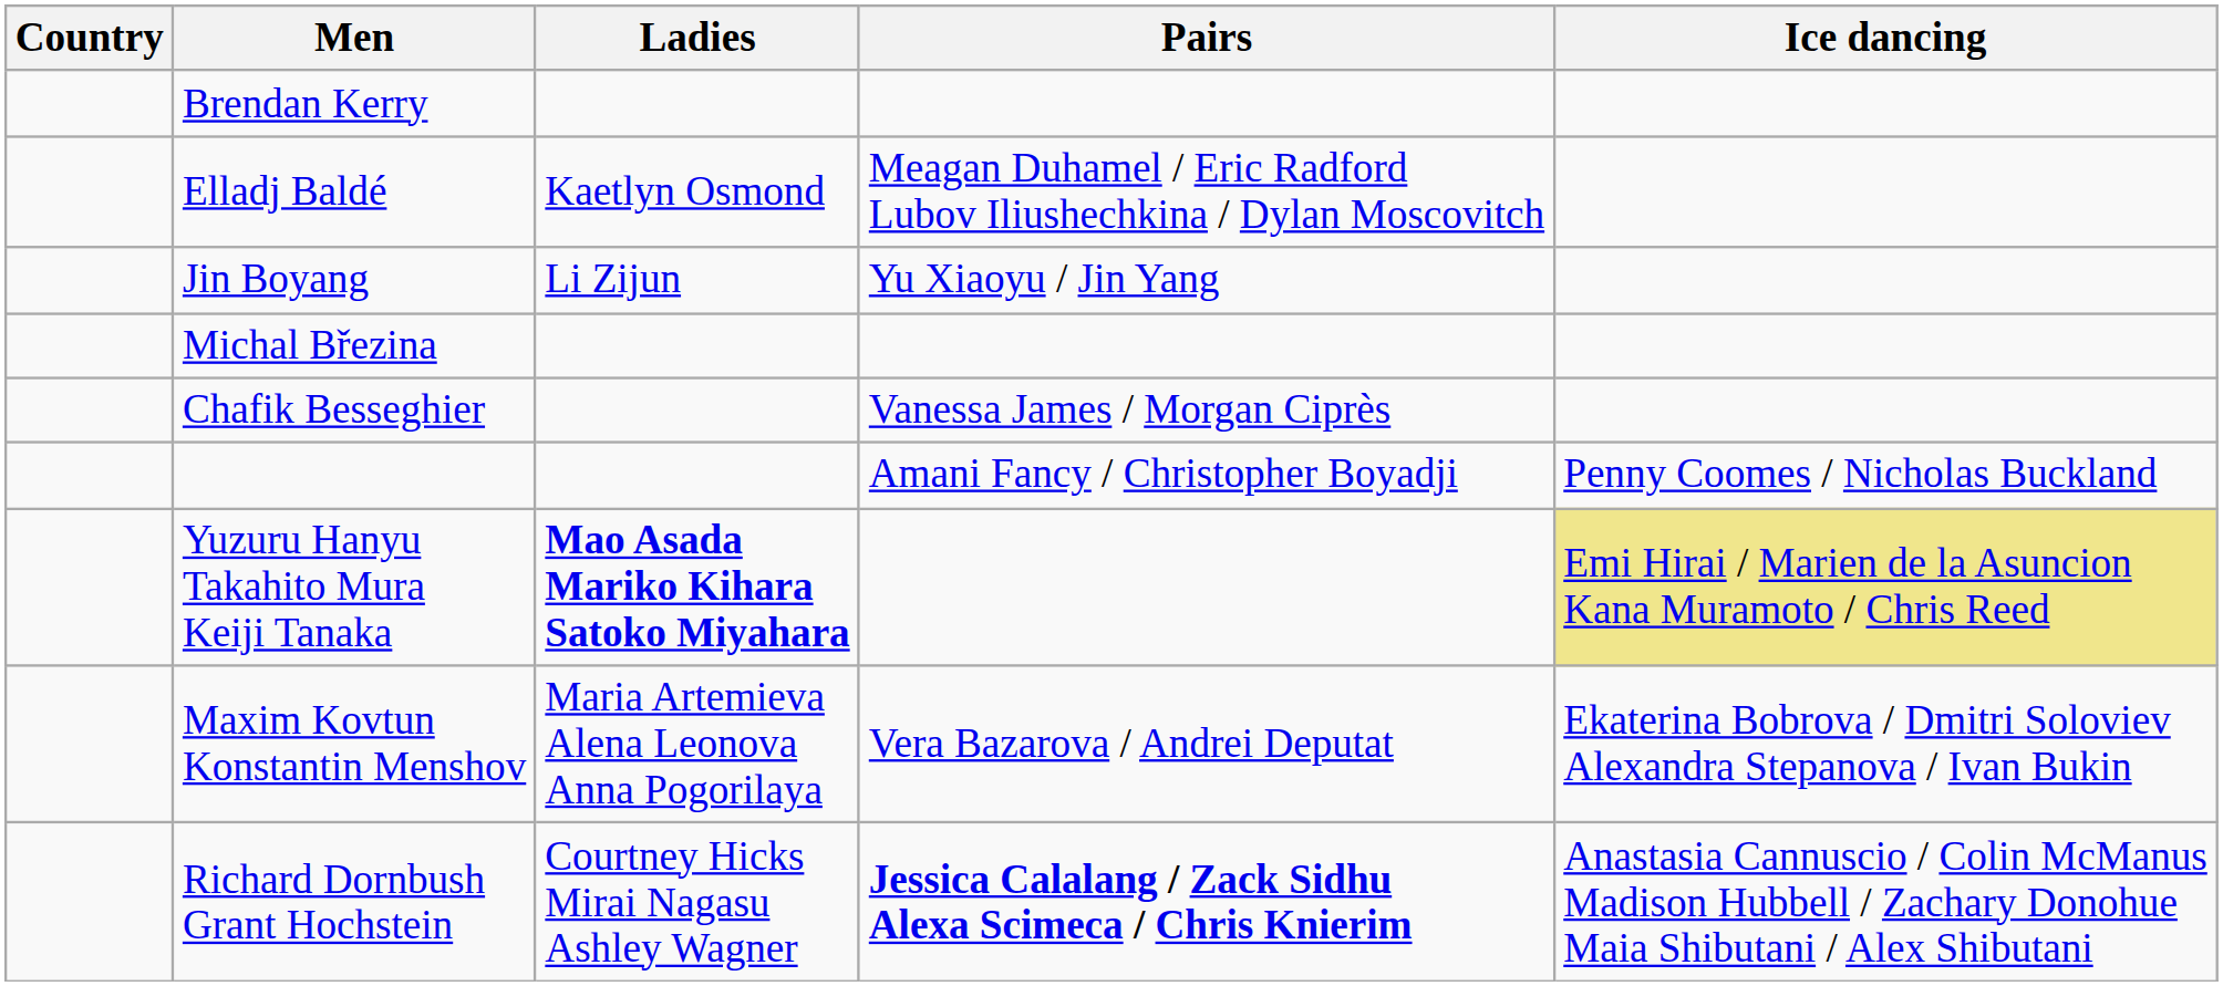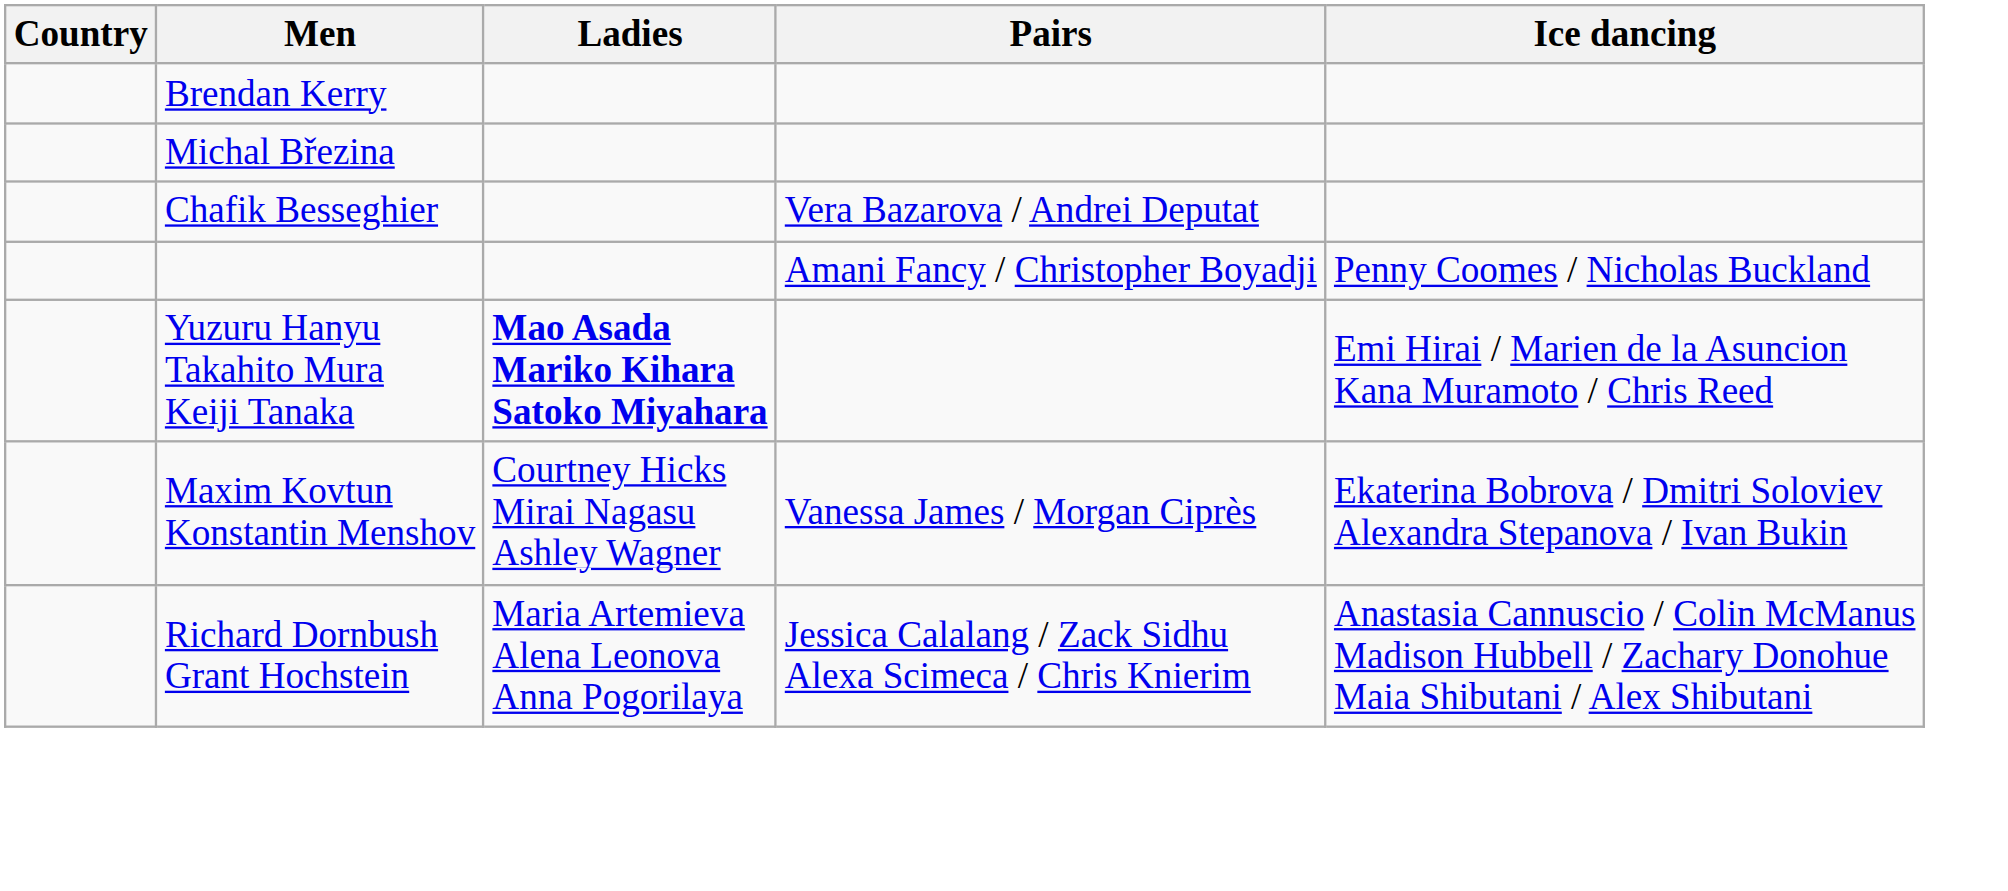 <table class="wikitable">
 <tr>
 <th>Country</th>
 <th>Men</th>
 <th>Ladies</th>
 <th>Pairs</th>
 <th>Ice dancing</th>
 </tr>
 <tr>
 <td></td>
 <td><a href='#'>Brendan Kerry</a></td>
 <td></td>
 <td></td>
 <td></td>
 </tr>
 <tr>
 <td></td>
-<td><a href='#'>Elladj Baldé</a></td>
-<td><a href='#'>Kaetlyn Osmond</a></td>
-<td><a href='#'>Meagan Duhamel</a> / <a href='#'>Eric Radford</a> <br> <a href='#'>Lubov Iliushechkina</a> / <a href='#'>Dylan Moscovitch</a></td>
-<td></td>
-</tr>
-<tr>
-<td></td>
-<td><a href='#'>Jin Boyang</a></td>
-<td><a href='#'>Li Zijun</a></td>
-<td><a href='#'>Yu Xiaoyu</a> / <a href='#'>Jin Yang</a></td>
-<td></td>
-</tr>
-<tr>
-<td></td>
 <td><a href='#'>Michal Březina</a></td>
 <td></td>
 <td></td>
 <td></td>
 </tr>
 <tr>
 <td></td>
 <td><a href='#'>Chafik Besseghier</a></td>
 <td></td>
-<td><a href='#'>Vanessa James</a> / <a href='#'>Morgan Ciprès</a></td>
+<td><a href='#'>Vera Bazarova</a> / <a href='#'>Andrei Deputat</a></td>
 <td></td>
 </tr>
 <tr>
 <td></td>
 <td></td>
 <td></td>
 <td><a href='#'>Amani Fancy</a> / <a href='#'>Christopher Boyadji</a></td>
 <td><a href='#'>Penny Coomes</a> / <a href='#'>Nicholas Buckland</a></td>
 </tr>
 <tr>
 <td></td>
 <td><a href='#'>Yuzuru Hanyu</a> <br> <a href='#'>Takahito Mura</a> <br> <a href='#'>Keiji Tanaka</a></td>
 <td><strong><a href='#'>Mao Asada</a> <br> <a href='#'>Mariko Kihara</a> <br> <a href='#'>Satoko Miyahara</a></strong></td>
 <td></td>
-<td style="background: khaki;"><a href='#'>Emi Hirai</a> / <a href='#'>Marien de la Asuncion</a> <br> <a href='#'>Kana Muramoto</a> / <a href='#'>Chris Reed</a></td>
+<td><a href='#'>Emi Hirai</a> / <a href='#'>Marien de la Asuncion</a> <br> <a href='#'>Kana Muramoto</a> / <a href='#'>Chris Reed</a></td>
 </tr>
 <tr>
 <td></td>
 <td><a href='#'>Maxim Kovtun</a> <br> <a href='#'>Konstantin Menshov</a></td>
-<td><a href='#'>Maria Artemieva</a> <br> <a href='#'>Alena Leonova</a> <br> <a href='#'>Anna Pogorilaya</a></td>
-<td><a href='#'>Vera Bazarova</a> / <a href='#'>Andrei Deputat</a></td>
+<td><a href='#'>Courtney Hicks</a> <br> <a href='#'>Mirai Nagasu</a> <br> <a href='#'>Ashley Wagner</a></td>
+<td><a href='#'>Vanessa James</a> / <a href='#'>Morgan Ciprès</a></td>
 <td><a href='#'>Ekaterina Bobrova</a> / <a href='#'>Dmitri Soloviev</a> <br> <a href='#'>Alexandra Stepanova</a> / <a href='#'>Ivan Bukin</a></td>
 </tr>
 <tr>
 <td></td>
 <td><a href='#'>Richard Dornbush</a> <br> <a href='#'>Grant Hochstein</a></td>
-<td><a href='#'>Courtney Hicks</a> <br> <a href='#'>Mirai Nagasu</a> <br> <a href='#'>Ashley Wagner</a></td>
-<td><strong><a href='#'>Jessica Calalang</a> / <a href='#'>Zack Sidhu</a> <br> <a href='#'>Alexa Scimeca</a> / <a href='#'>Chris Knierim</a></strong></td>
+<td><a href='#'>Maria Artemieva</a> <br> <a href='#'>Alena Leonova</a> <br> <a href='#'>Anna Pogorilaya</a></td>
+<td><a href='#'>Jessica Calalang</a> / <a href='#'>Zack Sidhu</a> <br> <a href='#'>Alexa Scimeca</a> / <a href='#'>Chris Knierim</a></td>
 <td><a href='#'>Anastasia Cannuscio</a> / <a href='#'>Colin McManus</a> <br> <a href='#'>Madison Hubbell</a> / <a href='#'>Zachary Donohue</a> <br> <a href='#'>Maia Shibutani</a> / <a href='#'>Alex Shibutani</a></td>
 </tr>
 </table>
